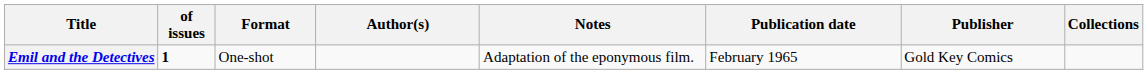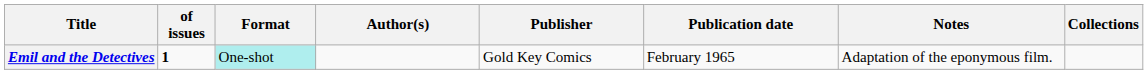 <table class="wikitable">
 <tr>
 <th>Title</th>
 <th style="width:40pt"> of issues</th>
 <th style="width:75pt">Format</th>
 <th style="width:125pt">Author(s)</th>
+<th style="width:125pt">Publisher</th>
+<th style="width:150pt">Publication date</th>
 <th style="width:175pt">Notes</th>
-<th style="width:150pt">Publication date</th>
-<th style="width:125pt">Publisher</th>
 <th>Collections</th>
 </tr>
 <tr>
 <th><em><a href='#'>Emil and the Detectives</a></em></th>
 <td><strong>1</strong></td>
-<td>One-shot</td>
+<td style="background: paleturquoise;">One-shot</td>
 <td></td>
+<td>Gold Key Comics</td>
+<td>February 1965</td>
 <td>Adaptation of the eponymous film.</td>
-<td>February 1965</td>
-<td>Gold Key Comics</td>
 <td></td>
 </tr>
 </table>
